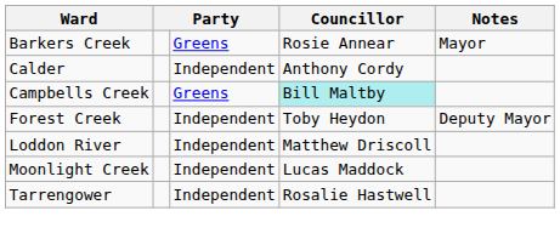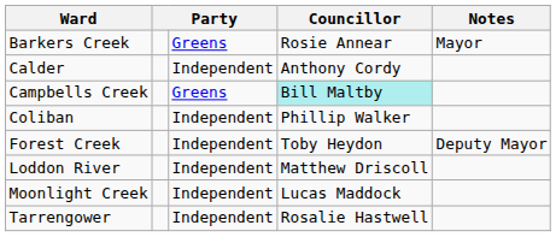 <table class="wikitable">
 <tr>
 <th>Ward</th>
 <th colspan="2">Party</th>
 <th>Councillor</th>
 <th>Notes</th>
 </tr>
 <tr>
 <td>Barkers Creek</td>
 <td> </td>
 <td><a href='#'>Greens</a></td>
 <td>Rosie Annear</td>
 <td>Mayor</td>
 </tr>
 <tr>
 <td>Calder</td>
 <td> </td>
 <td>Independent</td>
 <td>Anthony Cordy</td>
 <td></td>
 </tr>
 <tr>
 <td>Campbells Creek</td>
 <td> </td>
 <td><a href='#'>Greens</a></td>
 <td style="background: paleturquoise;">Bill Maltby</td>
+<td></td>
+</tr>
+<tr>
+<td>Coliban</td>
+<td> </td>
+<td>Independent</td>
+<td>Phillip Walker</td>
 <td></td>
 </tr>
 <tr>
 <td>Forest Creek</td>
 <td> </td>
 <td>Independent</td>
 <td>Toby Heydon</td>
 <td>Deputy Mayor</td>
 </tr>
 <tr>
 <td>Loddon River</td>
 <td> </td>
 <td>Independent</td>
 <td>Matthew Driscoll</td>
 <td></td>
 </tr>
 <tr>
 <td>Moonlight Creek</td>
 <td> </td>
 <td>Independent</td>
 <td>Lucas Maddock</td>
 <td></td>
 </tr>
 <tr>
 <td>Tarrengower</td>
 <td> </td>
 <td>Independent</td>
 <td>Rosalie Hastwell</td>
 <td></td>
 </tr>
 </table>
